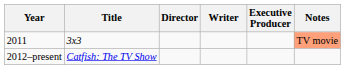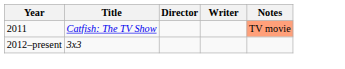 <table class="wikitable">
 <tr>
 <th>Year</th>
 <th>Title</th>
 <th>Director</th>
 <th width=65>Writer</th>
-<th>Executive<br>Producer</th>
 <th>Notes</th>
 </tr>
 <tr>
 <td>2011</td>
-<td><em>3x3</em></td>
-<td></td>
+<td><em><a href='#'>Catfish: The TV Show</a></em></td>
 <td></td>
 <td></td>
 <td style="background: lightsalmon;">TV movie</td>
 </tr>
 <tr>
 <td>2012–present</td>
-<td><em><a href='#'>Catfish: The TV Show</a></em></td>
-<td></td>
+<td><em>3x3</em></td>
 <td></td>
 <td></td>
 <td></td>
 </tr>
 </table>
